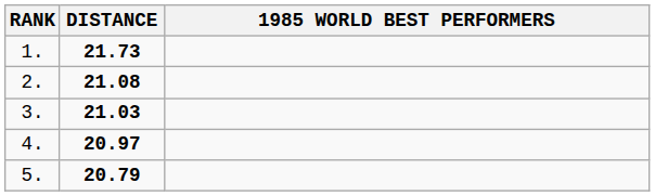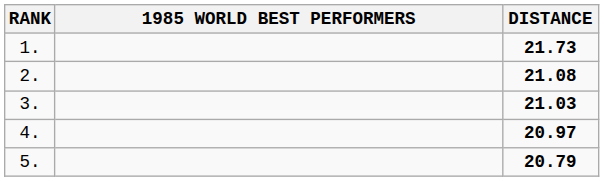 <table class="wikitable sortable">
 <tr>
 <th>RANK</th>
+<th align="center" style="width: 25em">1985 WORLD BEST PERFORMERS</th>
 <th align="center" style="width: 5em">DISTANCE</th>
-<th align="center" style="width: 25em">1985 WORLD BEST PERFORMERS</th>
 </tr>
 <tr>
 <td align="center">1.</td>
+<td></td>
 <td align="center"><strong>21.73</strong></td>
-<td></td>
 </tr>
 <tr>
 <td align="center">2.</td>
+<td></td>
 <td align="center"><strong>21.08</strong></td>
-<td></td>
 </tr>
 <tr>
 <td align="center">3.</td>
+<td></td>
 <td align="center"><strong>21.03</strong></td>
-<td></td>
 </tr>
 <tr>
 <td align="center">4.</td>
+<td></td>
 <td align="center"><strong>20.97</strong></td>
-<td></td>
 </tr>
 <tr>
 <td align="center">5.</td>
+<td></td>
 <td align="center"><strong>20.79</strong></td>
-<td></td>
 </tr>
 </table>
